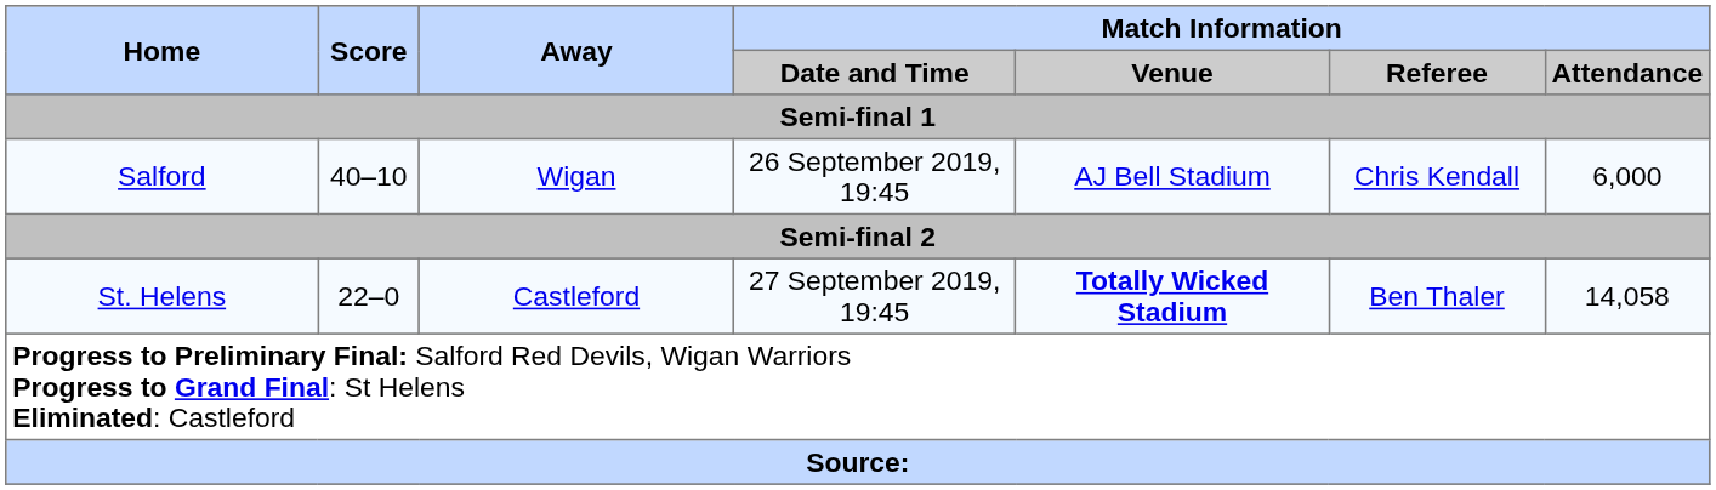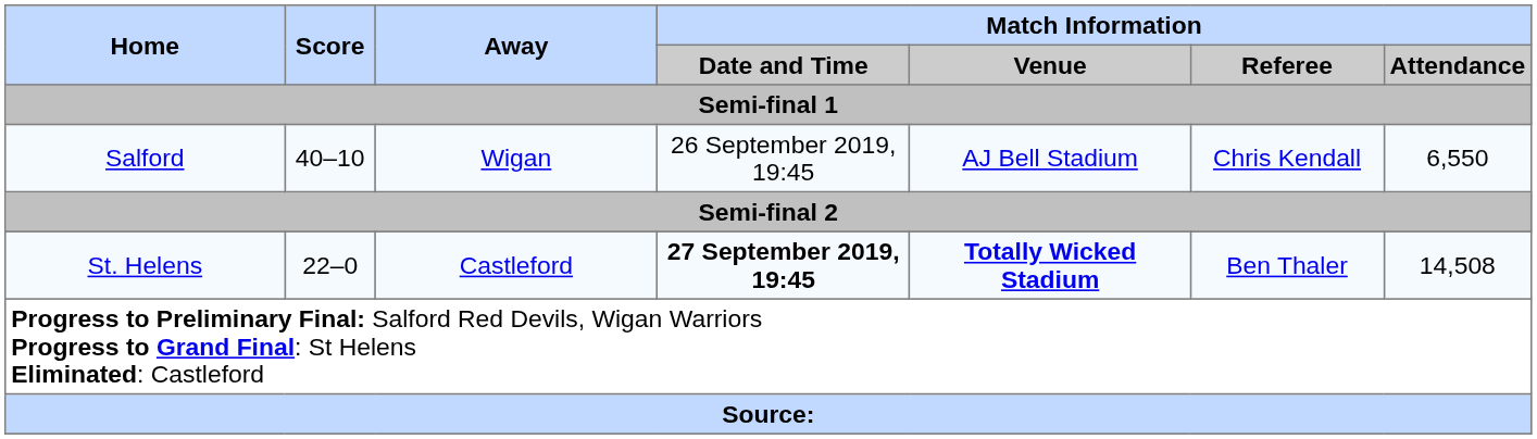 <table border=1 style="border-collapse:collapse; font-size:90%; text-align:center;" cellpadding=3 cellspacing=0 width=100%>
 <tr bgcolor=#C1D8FF>
 <th rowspan=2 width=19%>Home</th>
 <th rowspan=2 width=6%>Score</th>
 <th rowspan=2 width=19%>Away</th>
 <th colspan=6>Match Information</th>
 </tr>
 <tr bgcolor=#CCCCCC>
 <th width=17%>Date and Time</th>
 <th width=19%>Venue</th>
 <th width=13%>Referee</th>
 <th width=7%>Attendance</th>
 </tr>
 <tr>
 <td style="background:#C0C0C0;" align=center colspan=9><strong>Semi-final 1</strong></td>
 </tr>
 <tr bgcolor="#f5faff">
 <td> <a href='#'>Salford</a></td>
 <td>40–10</td>
 <td> <a href='#'>Wigan</a></td>
 <td>26 September 2019, 19:45</td>
 <td><a href='#'>AJ Bell Stadium</a></td>
 <td><a href='#'>Chris Kendall</a></td>
-<td>6,000</td>
+<td>6,550</td>
 </tr>
 <tr>
 <td style="background:#C0C0C0;" align=center colspan=9><strong>Semi-final 2</strong></td>
 </tr>
 <tr bgcolor="#f5faff">
 <td> <a href='#'>St. Helens</a></td>
 <td>22–0</td>
 <td> <a href='#'>Castleford</a></td>
-<td>27 September 2019, 19:45</td>
+<td><strong>27 September 2019, 19:45</strong></td>
 <td><strong><a href='#'>Totally Wicked Stadium</a></strong></td>
 <td><a href='#'>Ben Thaler</a></td>
-<td>14,058</td>
+<td>14,508</td>
 </tr>
 <tr>
 <td colspan="7" align="left"><strong>Progress to Preliminary Final:</strong> Salford Red Devils, Wigan Warriors <br> <strong>Progress to <a href='#'>Grand Final</a></strong>: St Helens <br> <strong>Eliminated</strong>: Castleford</td>
 </tr>
 <tr bgcolor=#C1D8FF>
 <th colspan=12>Source:</th>
 </tr>
 </table>
